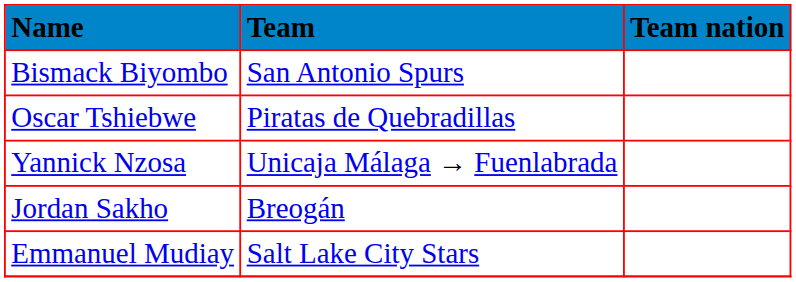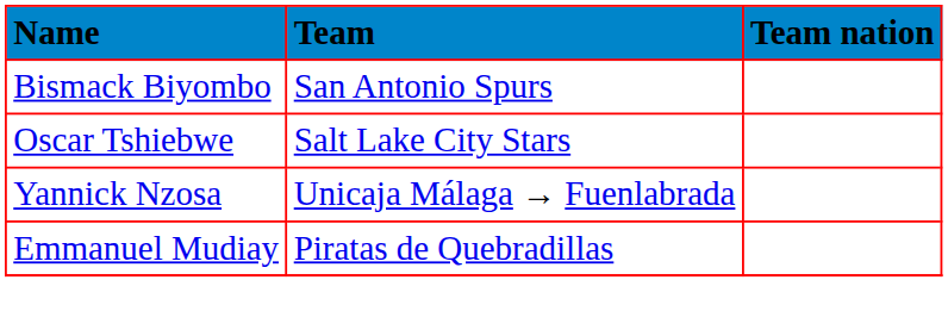 <table bgcolor="#ffffff" cellpadding="3" cellspacing="0" border="1" style="font-size: 100%; border: red solid 1px; border-collapse: collapse;">
 <tr bgcolor="#0085CA">
 <td><strong>Name</strong></td>
 <td><strong>Team</strong></td>
 <td><strong>Team nation</strong></td>
 </tr>
 <tr>
 <td><a href='#'>Bismack Biyombo</a></td>
 <td><a href='#'>San Antonio Spurs</a></td>
 <td></td>
 </tr>
 <tr>
 <td><a href='#'>Oscar Tshiebwe</a></td>
-<td><a href='#'>Piratas de Quebradillas</a></td>
+<td><a href='#'>Salt Lake City Stars</a></td>
 <td></td>
 </tr>
 <tr>
 <td><a href='#'>Yannick Nzosa</a></td>
 <td><a href='#'>Unicaja Málaga</a> → <a href='#'>Fuenlabrada</a></td>
 <td></td>
 </tr>
 <tr>
-<td><a href='#'>Jordan Sakho</a></td>
-<td><a href='#'>Breogán</a></td>
-<td></td>
-</tr>
-<tr>
 <td><a href='#'>Emmanuel Mudiay</a></td>
-<td><a href='#'>Salt Lake City Stars</a></td>
+<td><a href='#'>Piratas de Quebradillas</a></td>
 <td></td>
 </tr>
 <tr>
 </tr>
 </table>
